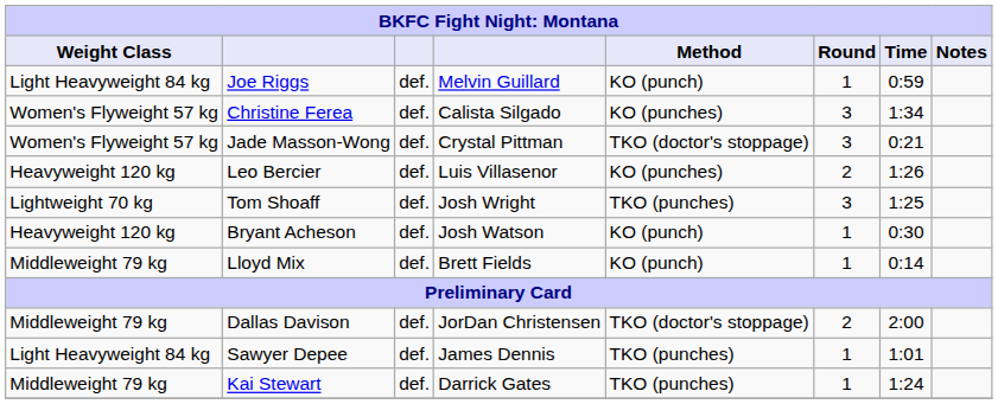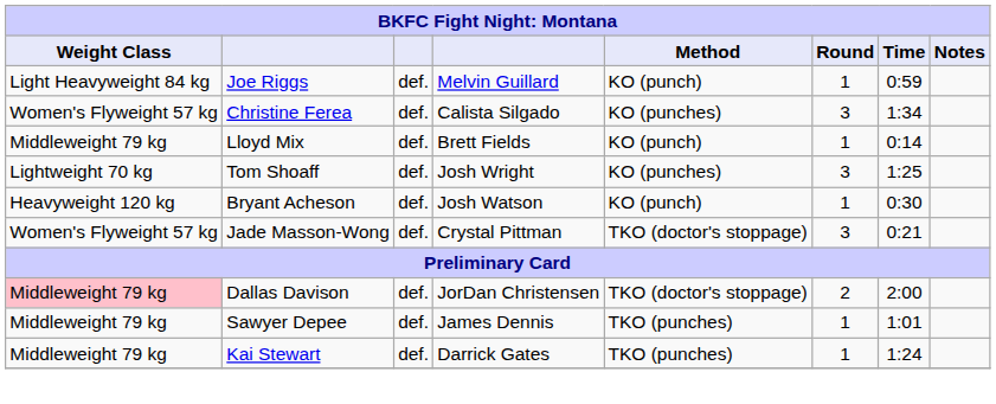 <table class="wikitable" style="font-size: 80%;">
 <tr>
 <th colspan="8" style="background-color: #ccf; color: #000080; text-align: center;"><strong>BKFC Fight Night: Montana</strong></th>
 </tr>
 <tr>
 <th colspan="1" style="background-color: #E6E8FA; color: #000000; text-align: center;">Weight Class</th>
 <th colspan="1" style="background-color: #E6E8FA; color: #000000; text-align: center;"></th>
 <th colspan="1" style="background-color: #E6E8FA; color: #000000; text-align: center;"></th>
 <th colspan="1" style="background-color: #E6E8FA; color: #000000; text-align: center;"></th>
 <th colspan="1" style="background-color: #E6E8FA; color: #000000; text-align: center;">Method</th>
 <th colspan="1" style="background-color: #E6E8FA; color: #000000; text-align: center;">Round</th>
 <th colspan="1" style="background-color: #E6E8FA; color: #000000; text-align: center;">Time</th>
 <th colspan="1" style="background-color: #E6E8FA; color: #000000; text-align: center;">Notes</th>
 </tr>
 <tr>
 <td>Light Heavyweight 84 kg</td>
 <td> <a href='#'>Joe Riggs</a></td>
 <td align=center>def.</td>
 <td> <a href='#'>Melvin Guillard</a></td>
 <td>KO (punch)</td>
 <td align=center>1</td>
 <td align=center>0:59</td>
 <td></td>
 </tr>
 <tr>
 <td>Women's Flyweight 57 kg</td>
 <td> <a href='#'>Christine Ferea</a></td>
 <td align=center>def.</td>
 <td> Calista Silgado</td>
 <td>KO (punches)</td>
 <td align=center>3</td>
 <td align=center>1:34</td>
 <td></td>
 </tr>
 <tr>
-<td>Women's Flyweight 57 kg</td>
-<td> Jade Masson-Wong</td>
+<td>Middleweight 79 kg</td>
+<td> Lloyd Mix</td>
 <td align=center>def.</td>
-<td> Crystal Pittman</td>
-<td>TKO (doctor's stoppage)</td>
-<td align=center>3</td>
-<td align=center>0:21</td>
-<td></td>
-</tr>
-<tr>
-<td>Heavyweight 120 kg</td>
-<td> Leo Bercier</td>
-<td align=center>def.</td>
-<td> Luis Villasenor</td>
-<td>KO (punches)</td>
-<td align=center>2</td>
-<td align=center>1:26</td>
+<td> Brett Fields</td>
+<td>KO (punch)</td>
+<td align=center>1</td>
+<td align=center>0:14</td>
 <td></td>
 </tr>
 <tr>
 <td>Lightweight 70 kg</td>
 <td> Tom Shoaff</td>
 <td align=center>def.</td>
 <td> Josh Wright</td>
-<td>TKO (punches)</td>
+<td>KO (punches)</td>
 <td align=center>3</td>
 <td align=center>1:25</td>
 <td></td>
 </tr>
 <tr>
 <td>Heavyweight 120 kg</td>
 <td> Bryant Acheson</td>
 <td align=center>def.</td>
 <td> Josh Watson</td>
 <td>KO (punch)</td>
 <td align=center>1</td>
 <td align=center>0:30</td>
 <td></td>
 </tr>
 <tr>
-<td>Middleweight 79 kg</td>
-<td> Lloyd Mix</td>
+<td>Women's Flyweight 57 kg</td>
+<td> Jade Masson-Wong</td>
 <td align=center>def.</td>
-<td> Brett Fields</td>
-<td>KO (punch)</td>
-<td align=center>1</td>
-<td align=center>0:14</td>
+<td> Crystal Pittman</td>
+<td>TKO (doctor's stoppage)</td>
+<td align=center>3</td>
+<td align=center>0:21</td>
 <td></td>
 </tr>
 <tr>
 <th colspan="8" style="background-color: #ccf; color: #000080; text-align: center;"><strong>Preliminary Card</strong></th>
 </tr>
 <tr>
-<td>Middleweight 79 kg</td>
+<td style="background: pink;">Middleweight 79 kg</td>
 <td> Dallas Davison</td>
 <td align=center>def.</td>
 <td> JorDan Christensen</td>
 <td>TKO (doctor's stoppage)</td>
 <td align=center>2</td>
 <td align=center>2:00</td>
 <td></td>
 </tr>
 <tr>
-<td>Light Heavyweight 84 kg</td>
+<td>Middleweight 79 kg</td>
 <td> Sawyer Depee</td>
 <td align=center>def.</td>
 <td> James Dennis</td>
 <td>TKO (punches)</td>
 <td align=center>1</td>
 <td align=center>1:01</td>
 <td></td>
 </tr>
 <tr>
 <td>Middleweight 79 kg</td>
 <td> <a href='#'>Kai Stewart</a></td>
 <td align=center>def.</td>
 <td> Darrick Gates</td>
 <td>TKO (punches)</td>
 <td align=center>1</td>
 <td align=center>1:24</td>
 <td></td>
 </tr>
 <tr>
 </tr>
 </table>
